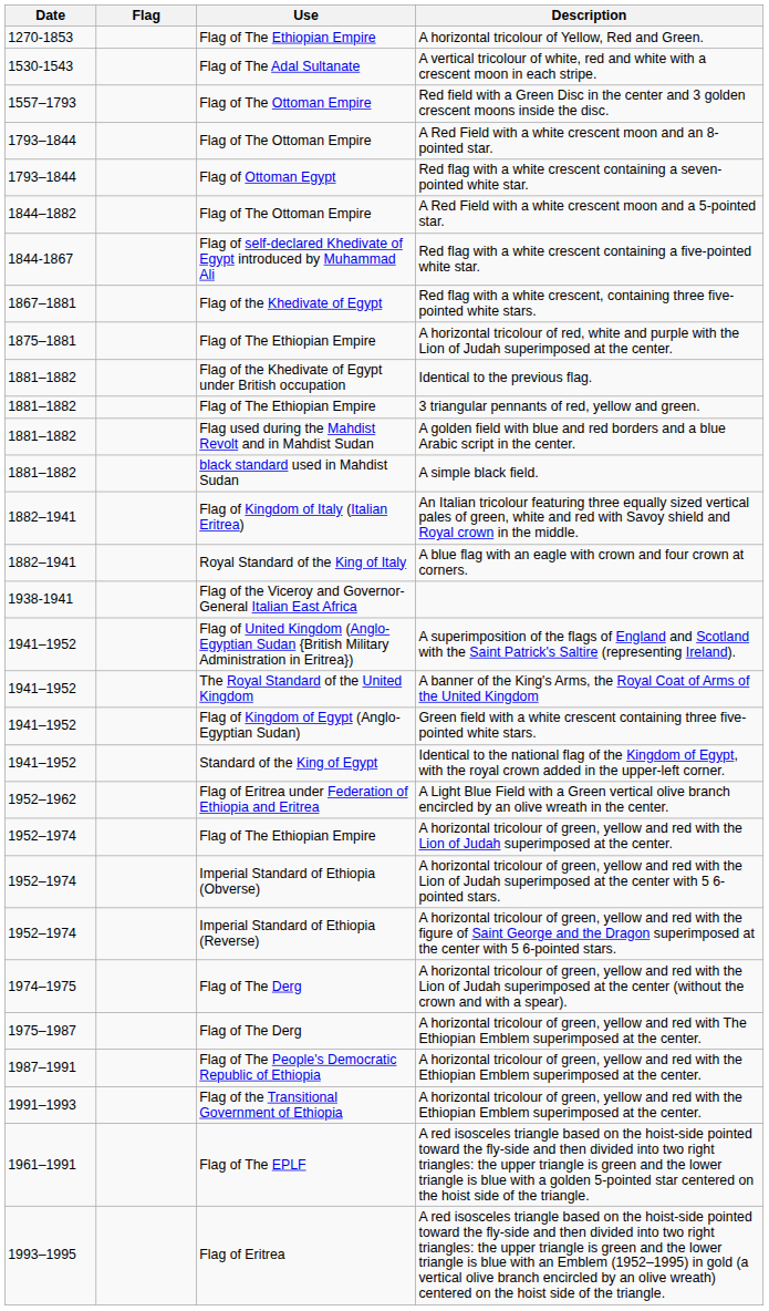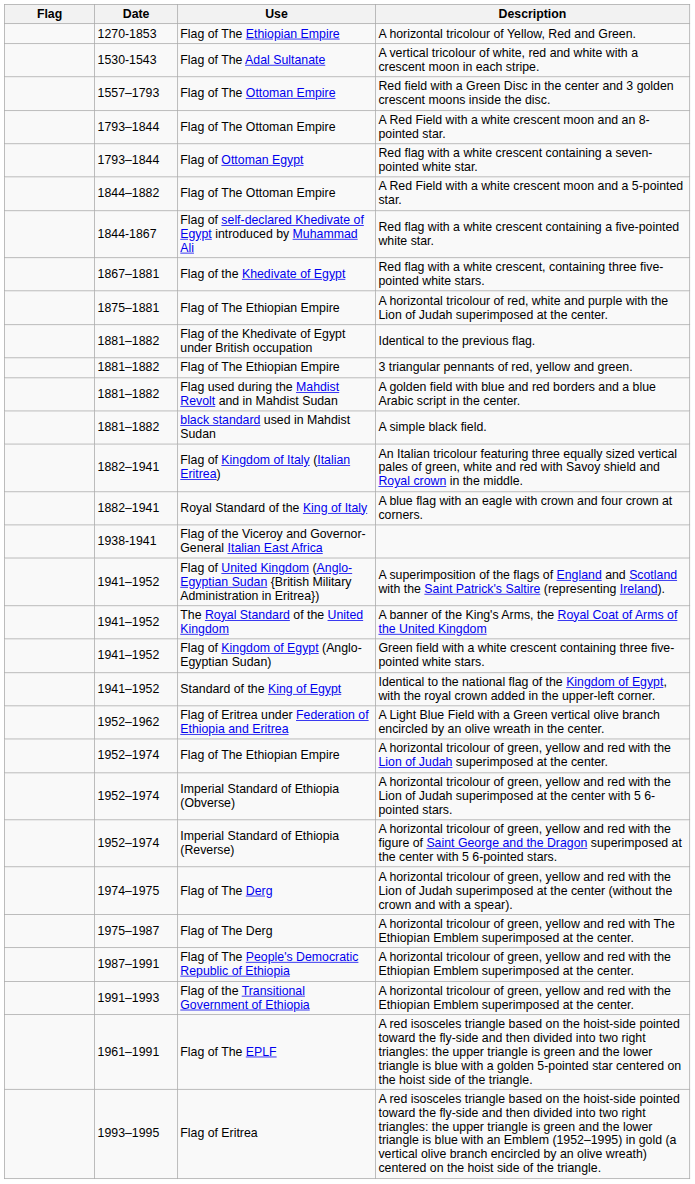 <table class="wikitable" style="background:#f9f9f9">
 <tr>
+<th width="110">Flag</th>
 <th width="100">Date</th>
-<th width="110">Flag</th>
 <th width="250">Use</th>
 <th width="400">Description</th>
 </tr>
 <tr>
+<td></td>
 <td>1270-1853</td>
-<td></td>
 <td>Flag of The <a href='#'>Ethiopian Empire</a></td>
 <td>A horizontal tricolour of Yellow, Red and Green.</td>
 </tr>
 <tr>
+<td></td>
 <td>1530-1543</td>
-<td></td>
 <td>Flag of The <a href='#'>Adal Sultanate</a></td>
 <td>A vertical tricolour of white, red and white with a crescent moon in each stripe.</td>
 </tr>
 <tr>
+<td></td>
 <td>1557–1793</td>
-<td></td>
 <td>Flag of The <a href='#'>Ottoman Empire</a></td>
 <td>Red field with a Green Disc in the center and 3 golden crescent moons inside the disc.</td>
 </tr>
 <tr>
+<td></td>
 <td>1793–1844</td>
-<td></td>
 <td>Flag of The Ottoman Empire</td>
 <td>A Red Field with a white crescent moon and an 8-pointed star.</td>
 </tr>
 <tr>
+<td></td>
 <td>1793–1844</td>
-<td></td>
 <td>Flag of <a href='#'>Ottoman Egypt</a></td>
 <td>Red flag with a white crescent containing a seven-pointed white star.</td>
 </tr>
 <tr>
+<td></td>
 <td>1844–1882</td>
-<td></td>
 <td>Flag of The Ottoman Empire</td>
 <td>A Red Field with a white crescent moon and a 5-pointed star.</td>
 </tr>
 <tr>
+<td></td>
 <td>1844-1867</td>
-<td></td>
 <td>Flag of <a href='#'>self-declared Khedivate of Egypt</a> introduced by <a href='#'>Muhammad Ali</a></td>
 <td>Red flag with a white crescent containing a five-pointed white star.</td>
 </tr>
 <tr>
+<td></td>
 <td>1867–1881</td>
-<td></td>
 <td>Flag of the <a href='#'>Khedivate of Egypt</a></td>
 <td>Red flag with a white crescent, containing three five-pointed white stars.</td>
 </tr>
 <tr>
+<td></td>
 <td>1875–1881</td>
-<td></td>
 <td>Flag of The Ethiopian Empire</td>
 <td>A horizontal tricolour of red, white and purple with the Lion of Judah superimposed at the center.</td>
 </tr>
 <tr>
+<td></td>
 <td>1881–1882</td>
-<td></td>
 <td>Flag of the Khedivate of Egypt under British occupation</td>
 <td>Identical to the previous flag.</td>
 </tr>
 <tr>
+<td></td>
 <td>1881–1882</td>
-<td></td>
 <td>Flag of The Ethiopian Empire</td>
 <td>3 triangular pennants of red, yellow and green.</td>
 </tr>
 <tr>
+<td></td>
 <td>1881–1882</td>
-<td></td>
 <td>Flag used during the <a href='#'>Mahdist Revolt</a> and in Mahdist Sudan</td>
 <td>A golden field with blue and red borders and a blue Arabic script in the center.</td>
 </tr>
 <tr>
+<td></td>
 <td>1881–1882</td>
-<td></td>
 <td><a href='#'>black standard</a> used in Mahdist Sudan</td>
 <td>A simple black field.</td>
 </tr>
 <tr>
+<td></td>
 <td>1882–1941</td>
-<td></td>
 <td>Flag of <a href='#'>Kingdom of Italy</a> (<a href='#'>Italian Eritrea</a>)</td>
 <td>An Italian tricolour featuring three equally sized vertical pales of green, white and red with Savoy shield and <a href='#'>Royal crown</a> in the middle.</td>
 </tr>
 <tr>
+<td></td>
 <td>1882–1941</td>
-<td></td>
 <td>Royal Standard of the <a href='#'>King of Italy</a></td>
 <td>A blue flag with an eagle with crown and four crown at corners.</td>
 </tr>
 <tr>
+<td></td>
 <td>1938-1941</td>
-<td></td>
 <td>Flag of the Viceroy and Governor-General <a href='#'>Italian East Africa</a></td>
 <td></td>
 </tr>
 <tr>
+<td></td>
 <td>1941–1952</td>
-<td></td>
 <td>Flag of <a href='#'>United Kingdom</a> (<a href='#'>Anglo-Egyptian Sudan</a> {British Military Administration in Eritrea})</td>
 <td>A superimposition of the flags of <a href='#'>England</a> and <a href='#'>Scotland</a> with the <a href='#'>Saint Patrick's Saltire</a> (representing <a href='#'>Ireland</a>).</td>
 </tr>
 <tr>
+<td></td>
 <td>1941–1952</td>
-<td></td>
 <td>The <a href='#'>Royal Standard</a> of the <a href='#'>United Kingdom</a></td>
 <td>A banner of the King's Arms, the <a href='#'>Royal Coat of Arms of the United Kingdom</a></td>
 </tr>
 <tr>
+<td></td>
 <td>1941–1952</td>
-<td></td>
 <td>Flag of <a href='#'>Kingdom of Egypt</a> (Anglo-Egyptian Sudan)</td>
 <td>Green field with a white crescent containing three five-pointed white stars.</td>
 </tr>
 <tr>
+<td></td>
 <td>1941–1952</td>
-<td></td>
 <td>Standard of the <a href='#'>King of Egypt</a></td>
 <td>Identical to the national flag of the <a href='#'>Kingdom of Egypt</a>, with the royal crown added in the upper-left corner.</td>
 </tr>
 <tr>
+<td></td>
 <td>1952–1962</td>
-<td></td>
 <td>Flag of Eritrea under <a href='#'>Federation of Ethiopia and Eritrea</a></td>
 <td>A Light Blue Field with a Green vertical olive branch encircled by an olive wreath in the center.</td>
 </tr>
 <tr>
+<td></td>
 <td>1952–1974</td>
-<td></td>
 <td>Flag of The Ethiopian Empire</td>
 <td>A horizontal tricolour of green, yellow and red with the <a href='#'>Lion of Judah</a> superimposed at the center.</td>
 </tr>
 <tr>
+<td></td>
 <td>1952–1974</td>
-<td></td>
 <td>Imperial Standard of Ethiopia (Obverse)</td>
 <td>A horizontal tricolour of green, yellow and red with the Lion of Judah superimposed at the center with 5 6-pointed stars.</td>
 </tr>
 <tr>
+<td></td>
 <td>1952–1974</td>
-<td></td>
 <td>Imperial Standard of Ethiopia (Reverse)</td>
 <td>A horizontal tricolour of green, yellow and red with the figure of <a href='#'>Saint George and the Dragon</a> superimposed at the center with 5 6-pointed stars.</td>
 </tr>
 <tr>
+<td></td>
 <td>1974–1975</td>
-<td></td>
 <td>Flag of The <a href='#'>Derg</a></td>
 <td>A horizontal tricolour of green, yellow and red with the Lion of Judah superimposed at the center (without the crown and with a spear).</td>
 </tr>
 <tr>
+<td></td>
 <td>1975–1987</td>
-<td></td>
 <td>Flag of The Derg</td>
 <td>A horizontal tricolour of green, yellow and red with The Ethiopian Emblem superimposed at the center.</td>
 </tr>
 <tr>
+<td></td>
 <td>1987–1991</td>
-<td></td>
 <td>Flag of The <a href='#'>People's Democratic Republic of Ethiopia</a></td>
 <td>A horizontal tricolour of green, yellow and red with the Ethiopian Emblem superimposed at the center.</td>
 </tr>
 <tr>
+<td></td>
 <td>1991–1993</td>
-<td></td>
 <td>Flag of the <a href='#'>Transitional Government of Ethiopia</a></td>
 <td>A horizontal tricolour of green, yellow and red with the Ethiopian Emblem superimposed at the center.</td>
 </tr>
 <tr>
+<td></td>
 <td>1961–1991</td>
-<td></td>
 <td>Flag of The <a href='#'>EPLF</a></td>
 <td>A red isosceles triangle based on the hoist-side pointed toward the fly-side and then divided into two right triangles: the upper triangle is green and the lower triangle is blue with a golden 5-pointed star centered on the hoist side of the triangle.</td>
 </tr>
 <tr>
+<td></td>
 <td>1993–1995</td>
-<td></td>
 <td>Flag of Eritrea</td>
 <td>A red isosceles triangle based on the hoist-side pointed toward the fly-side and then divided into two right triangles: the upper triangle is green and the lower triangle is blue with an Emblem (1952–1995) in gold (a vertical olive branch encircled by an olive wreath) centered on the hoist side of the triangle.</td>
 </tr>
 </table>
